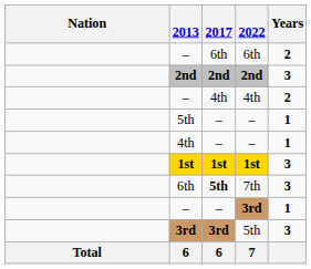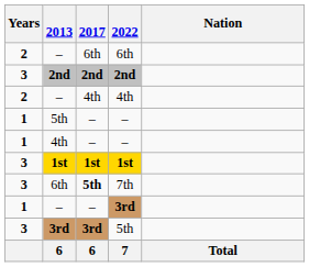 <table class="wikitable" style="text-align:center; font-size:90%">
 <tr>
-<th width=170>Nation</th>
+<th>Years</th>
 <th><br><a href='#'>2013</a></th>
 <th><br><a href='#'>2017</a></th>
 <th><br><a href='#'>2022</a></th>
-<th>Years</th>
+<th width=170>Nation</th>
 </tr>
 <tr>
-<td align=left></td>
+<td><strong>2</strong></td>
 <td>–</td>
 <td>6th</td>
 <td>6th</td>
-<td><strong>2</strong></td>
+<td align=left></td>
 </tr>
 <tr>
-<td align=left></td>
+<td><strong>3</strong></td>
 <td bgcolor=silver><strong>2nd</strong></td>
 <td bgcolor=silver><strong>2nd</strong></td>
 <td bgcolor=silver><strong>2nd</strong></td>
-<td><strong>3</strong></td>
+<td align=left></td>
 </tr>
 <tr>
-<td align=left></td>
+<td><strong>2</strong></td>
 <td>–</td>
 <td>4th</td>
 <td>4th</td>
-<td><strong>2</strong></td>
+<td align=left></td>
 </tr>
 <tr>
-<td align=left></td>
+<td><strong>1</strong></td>
 <td>5th</td>
 <td>–</td>
 <td>–</td>
-<td><strong>1</strong></td>
+<td align=left></td>
 </tr>
 <tr>
-<td align=left></td>
+<td><strong>1</strong></td>
 <td>4th</td>
 <td>–</td>
 <td>–</td>
-<td><strong>1</strong></td>
+<td align=left></td>
 </tr>
 <tr>
-<td align=left></td>
+<td><strong>3</strong></td>
 <td bgcolor=gold><strong>1st</strong></td>
 <td bgcolor=gold><strong>1st</strong></td>
 <td bgcolor=gold><strong>1st</strong></td>
-<td><strong>3</strong></td>
+<td align=left></td>
 </tr>
 <tr>
-<td align=left></td>
+<td><strong>3</strong></td>
 <td>6th</td>
 <td><strong>5th</strong></td>
 <td>7th</td>
-<td><strong>3</strong></td>
+<td align=left></td>
 </tr>
 <tr>
-<td align=left></td>
+<td><strong>1</strong></td>
 <td>–</td>
 <td>–</td>
 <td bgcolor=#cc9966><strong>3rd</strong></td>
-<td><strong>1</strong></td>
+<td align=left></td>
 </tr>
 <tr>
-<td align=left></td>
+<td><strong>3</strong></td>
 <td bgcolor=#cc9966><strong>3rd</strong></td>
 <td bgcolor=#cc9966><strong>3rd</strong></td>
 <td>5th</td>
-<td><strong>3</strong></td>
+<td align=left></td>
 </tr>
 <tr>
-<th>Total</th>
+<th></th>
 <th>6</th>
 <th>6</th>
 <th>7</th>
-<th></th>
+<th>Total</th>
 </tr>
 </table>
